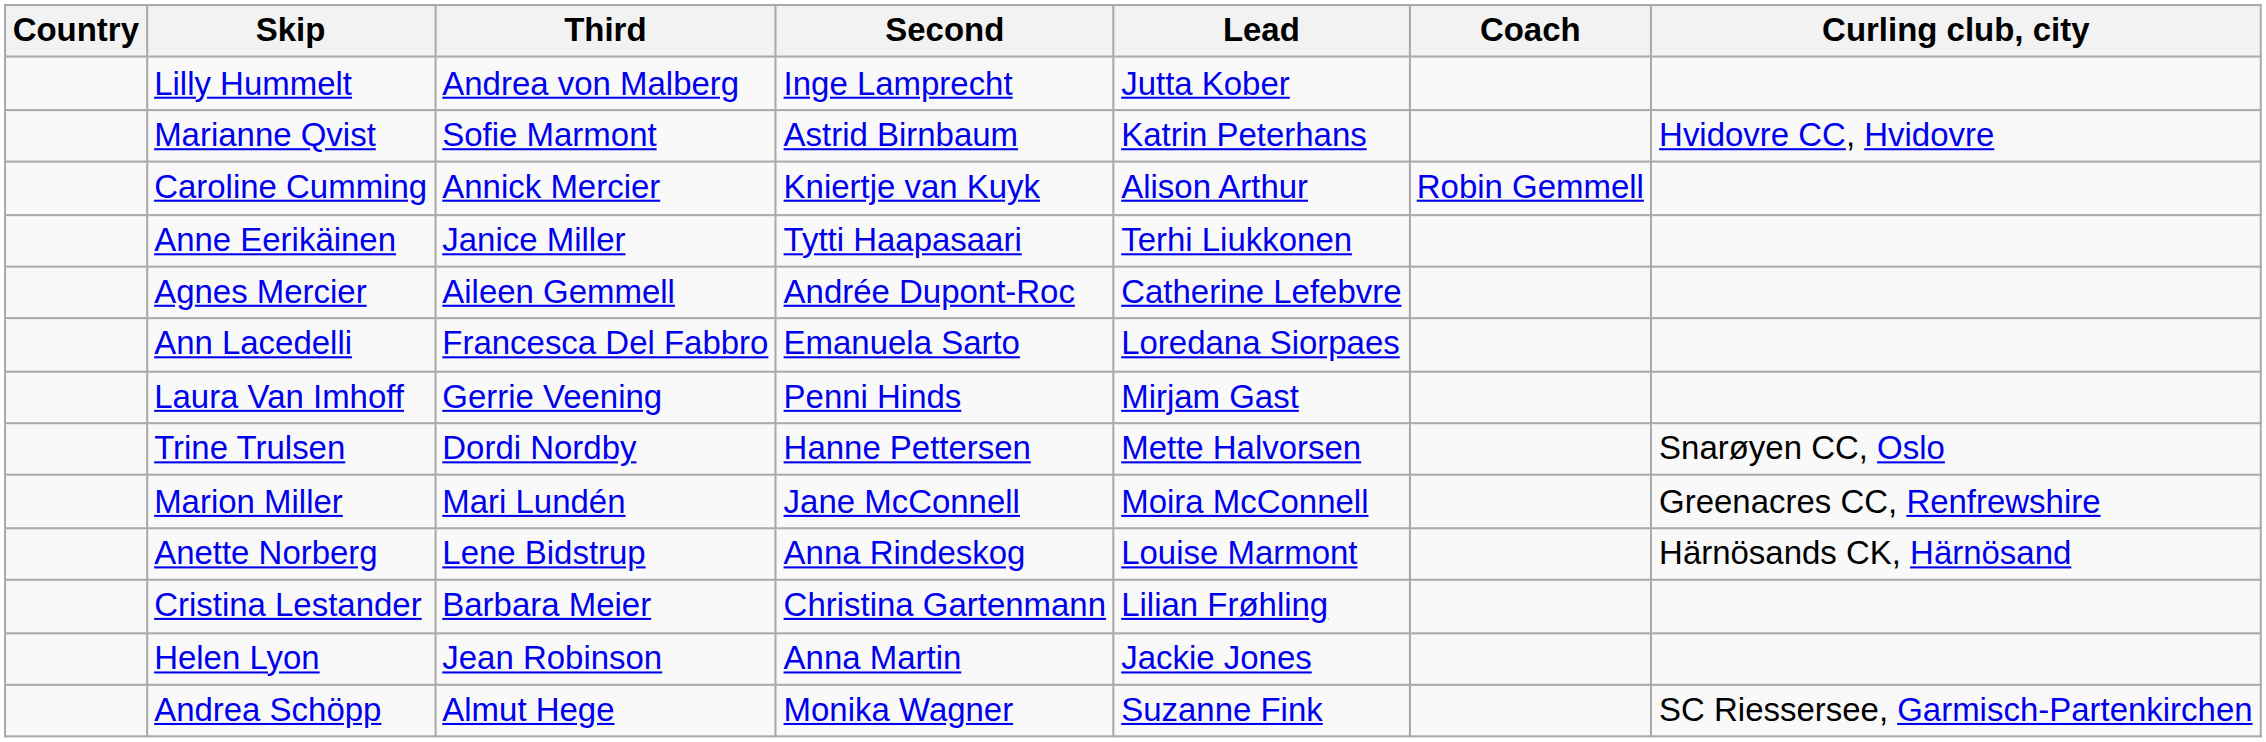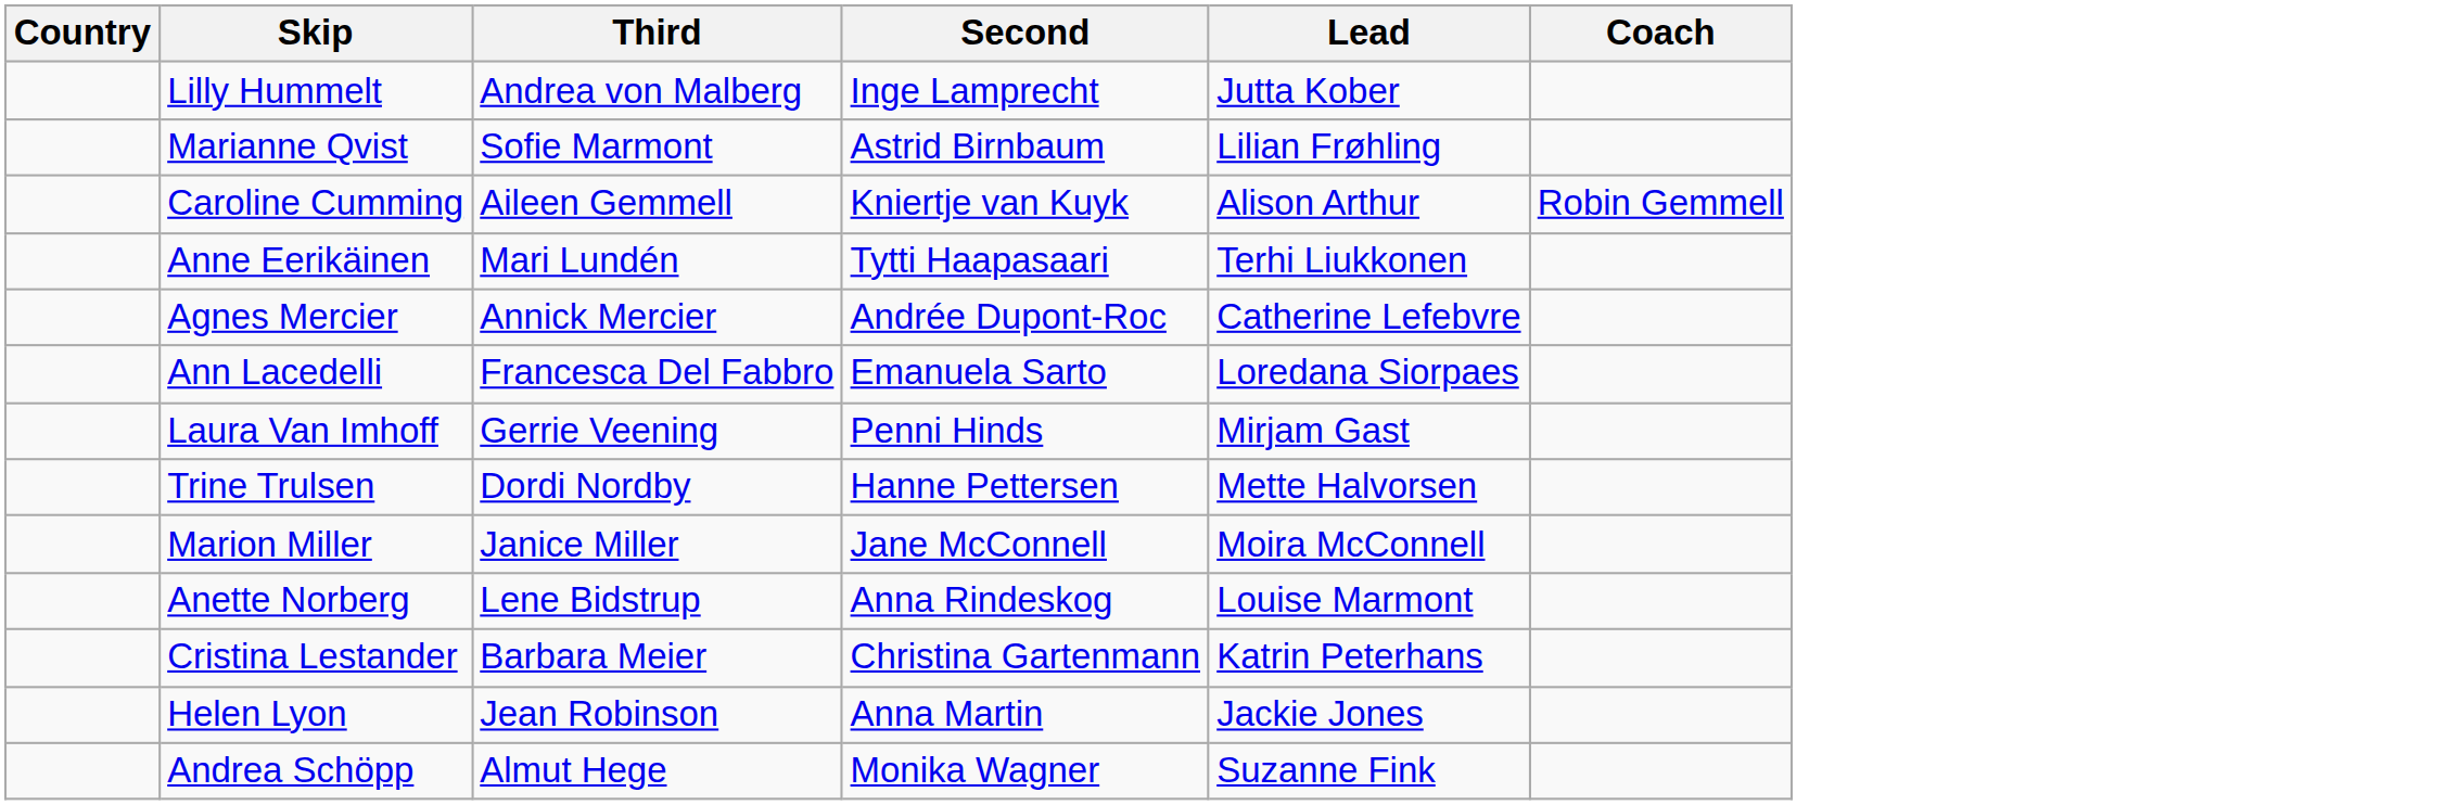 <table class="wikitable">
 <tr>
 <th>Country</th>
 <th>Skip</th>
 <th>Third</th>
 <th>Second</th>
 <th>Lead</th>
 <th>Coach</th>
-<th>Curling club, city</th>
 </tr>
 <tr>
 <td></td>
 <td><a href='#'>Lilly Hummelt</a></td>
 <td><a href='#'>Andrea von Malberg</a></td>
 <td><a href='#'>Inge Lamprecht</a></td>
 <td><a href='#'>Jutta Kober</a></td>
 <td></td>
-<td></td>
 </tr>
 <tr>
 <td></td>
 <td><a href='#'>Marianne Qvist</a></td>
 <td><a href='#'>Sofie Marmont</a></td>
 <td><a href='#'>Astrid Birnbaum</a></td>
-<td><a href='#'>Katrin Peterhans</a></td>
+<td><a href='#'>Lilian Frøhling</a></td>
 <td></td>
-<td><a href='#'>Hvidovre CC</a>, <a href='#'>Hvidovre</a></td>
 </tr>
 <tr>
 <td></td>
 <td><a href='#'>Caroline Cumming</a></td>
-<td><a href='#'>Annick Mercier</a></td>
+<td><a href='#'>Aileen Gemmell</a></td>
 <td><a href='#'>Kniertje van Kuyk</a></td>
 <td><a href='#'>Alison Arthur</a></td>
 <td><a href='#'>Robin Gemmell</a></td>
-<td></td>
 </tr>
 <tr>
 <td></td>
 <td><a href='#'>Anne Eerikäinen</a></td>
-<td><a href='#'>Janice Miller</a></td>
+<td><a href='#'>Mari Lundén</a></td>
 <td><a href='#'>Tytti Haapasaari</a></td>
 <td><a href='#'>Terhi Liukkonen</a></td>
-<td></td>
 <td></td>
 </tr>
 <tr>
 <td></td>
 <td><a href='#'>Agnes Mercier</a></td>
-<td><a href='#'>Aileen Gemmell</a></td>
+<td><a href='#'>Annick Mercier</a></td>
 <td><a href='#'>Andrée Dupont-Roc</a></td>
 <td><a href='#'>Catherine Lefebvre</a></td>
-<td></td>
 <td></td>
 </tr>
 <tr>
 <td></td>
 <td><a href='#'>Ann Lacedelli</a></td>
 <td><a href='#'>Francesca Del Fabbro</a></td>
 <td><a href='#'>Emanuela Sarto</a></td>
 <td><a href='#'>Loredana Siorpaes</a></td>
 <td></td>
-<td></td>
 </tr>
 <tr>
 <td></td>
 <td><a href='#'>Laura Van Imhoff</a></td>
 <td><a href='#'>Gerrie Veening</a></td>
 <td><a href='#'>Penni Hinds</a></td>
 <td><a href='#'>Mirjam Gast</a></td>
-<td></td>
 <td></td>
 </tr>
 <tr>
 <td></td>
 <td><a href='#'>Trine Trulsen</a></td>
 <td><a href='#'>Dordi Nordby</a></td>
 <td><a href='#'>Hanne Pettersen</a></td>
 <td><a href='#'>Mette Halvorsen</a></td>
 <td></td>
-<td>Snarøyen CC, <a href='#'>Oslo</a></td>
 </tr>
 <tr>
 <td></td>
 <td><a href='#'>Marion Miller</a></td>
-<td><a href='#'>Mari Lundén</a></td>
+<td><a href='#'>Janice Miller</a></td>
 <td><a href='#'>Jane McConnell</a></td>
 <td><a href='#'>Moira McConnell</a></td>
 <td></td>
-<td>Greenacres CC, <a href='#'>Renfrewshire</a></td>
 </tr>
 <tr>
 <td></td>
 <td><a href='#'>Anette Norberg</a></td>
 <td><a href='#'>Lene Bidstrup</a></td>
 <td><a href='#'>Anna Rindeskog</a></td>
 <td><a href='#'>Louise Marmont</a></td>
 <td></td>
-<td>Härnösands CK, <a href='#'>Härnösand</a></td>
 </tr>
 <tr>
 <td></td>
 <td><a href='#'>Cristina Lestander</a></td>
 <td><a href='#'>Barbara Meier</a></td>
 <td><a href='#'>Christina Gartenmann</a></td>
-<td><a href='#'>Lilian Frøhling</a></td>
-<td></td>
+<td><a href='#'>Katrin Peterhans</a></td>
 <td></td>
 </tr>
 <tr>
 <td></td>
 <td><a href='#'>Helen Lyon</a></td>
 <td><a href='#'>Jean Robinson</a></td>
 <td><a href='#'>Anna Martin</a></td>
 <td><a href='#'>Jackie Jones</a></td>
 <td></td>
-<td></td>
 </tr>
 <tr>
 <td></td>
 <td><a href='#'>Andrea Schöpp</a></td>
 <td><a href='#'>Almut Hege</a></td>
 <td><a href='#'>Monika Wagner</a></td>
 <td><a href='#'>Suzanne Fink</a></td>
 <td></td>
-<td>SC Riessersee, <a href='#'>Garmisch-Partenkirchen</a></td>
 </tr>
 </table>
